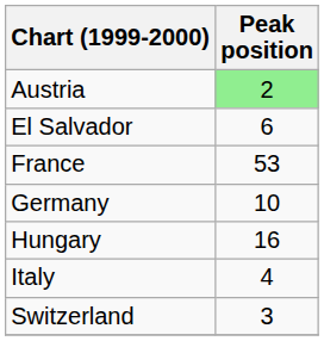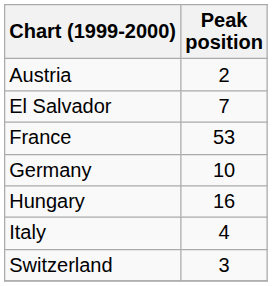 <table class="wikitable sortable">
 <tr>
 <th>Chart (1999-2000)</th>
 <th>Peak<br>position</th>
 </tr>
 <tr>
 <td>Austria</td>
-<td align="center" style="background: lightgreen;">2</td>
+<td align="center">2</td>
 </tr>
 <tr>
 <td>El Salvador</td>
-<td align="center">6</td>
+<td align="center">7</td>
 </tr>
 <tr>
 <td>France</td>
 <td align="center">53</td>
 </tr>
 <tr>
 <td>Germany</td>
 <td align="center">10</td>
 </tr>
 <tr>
 <td>Hungary</td>
 <td align="center">16</td>
 </tr>
 <tr>
 <td>Italy</td>
 <td align="center">4</td>
 </tr>
 <tr>
 <td>Switzerland</td>
 <td align="center">3</td>
 </tr>
 <tr>
 </tr>
 </table>
